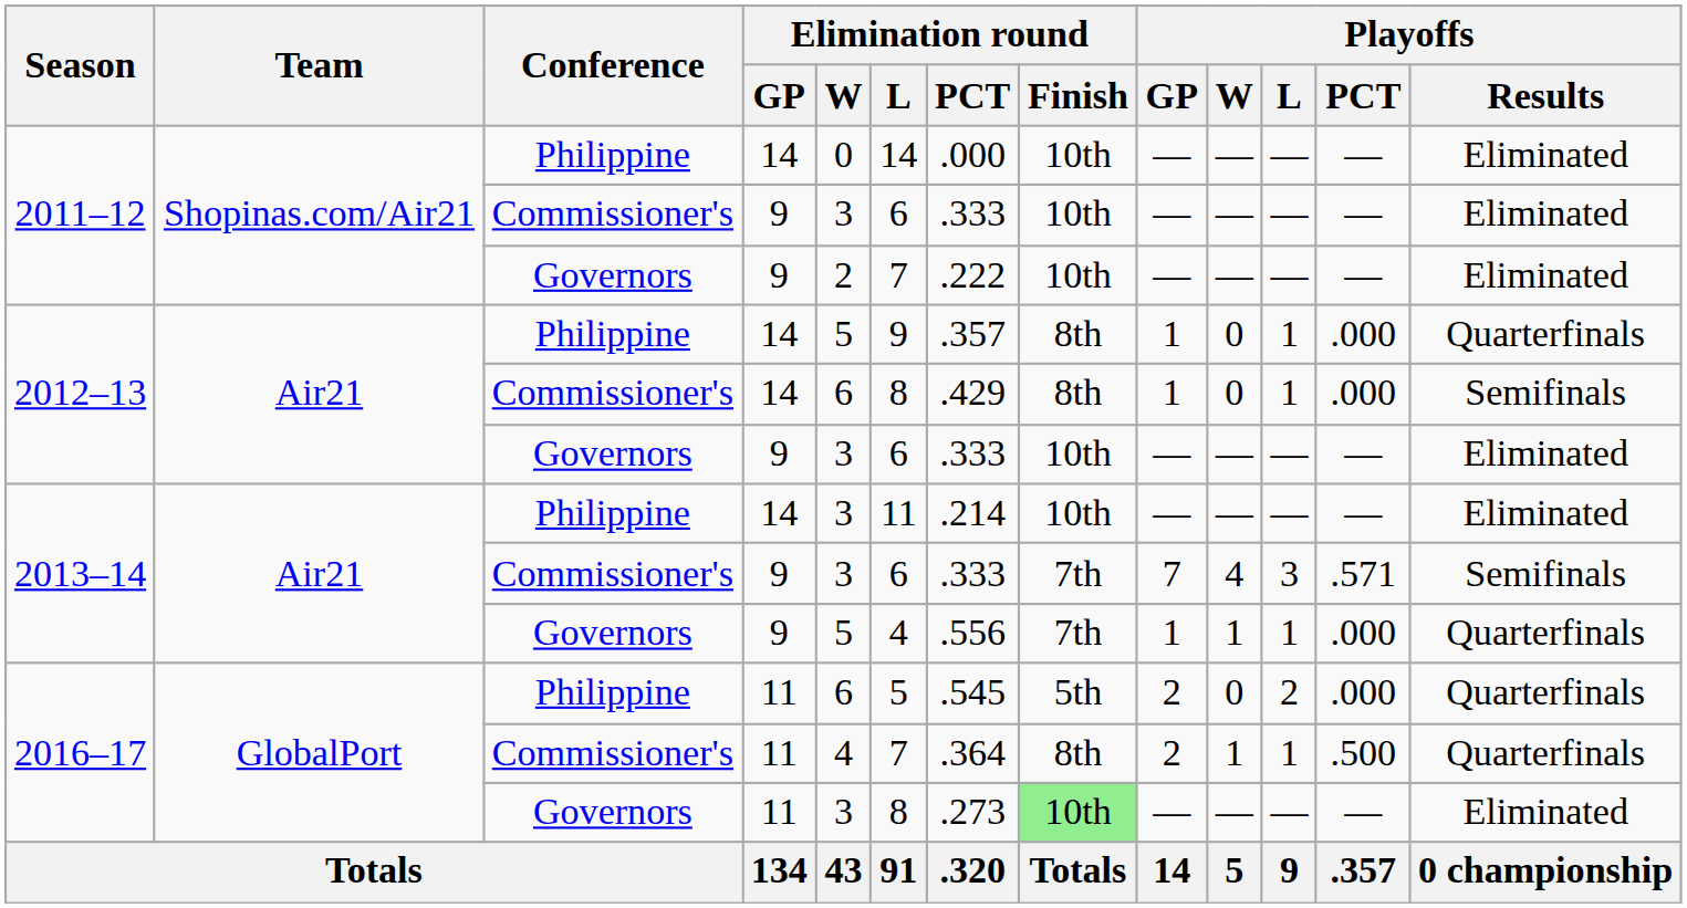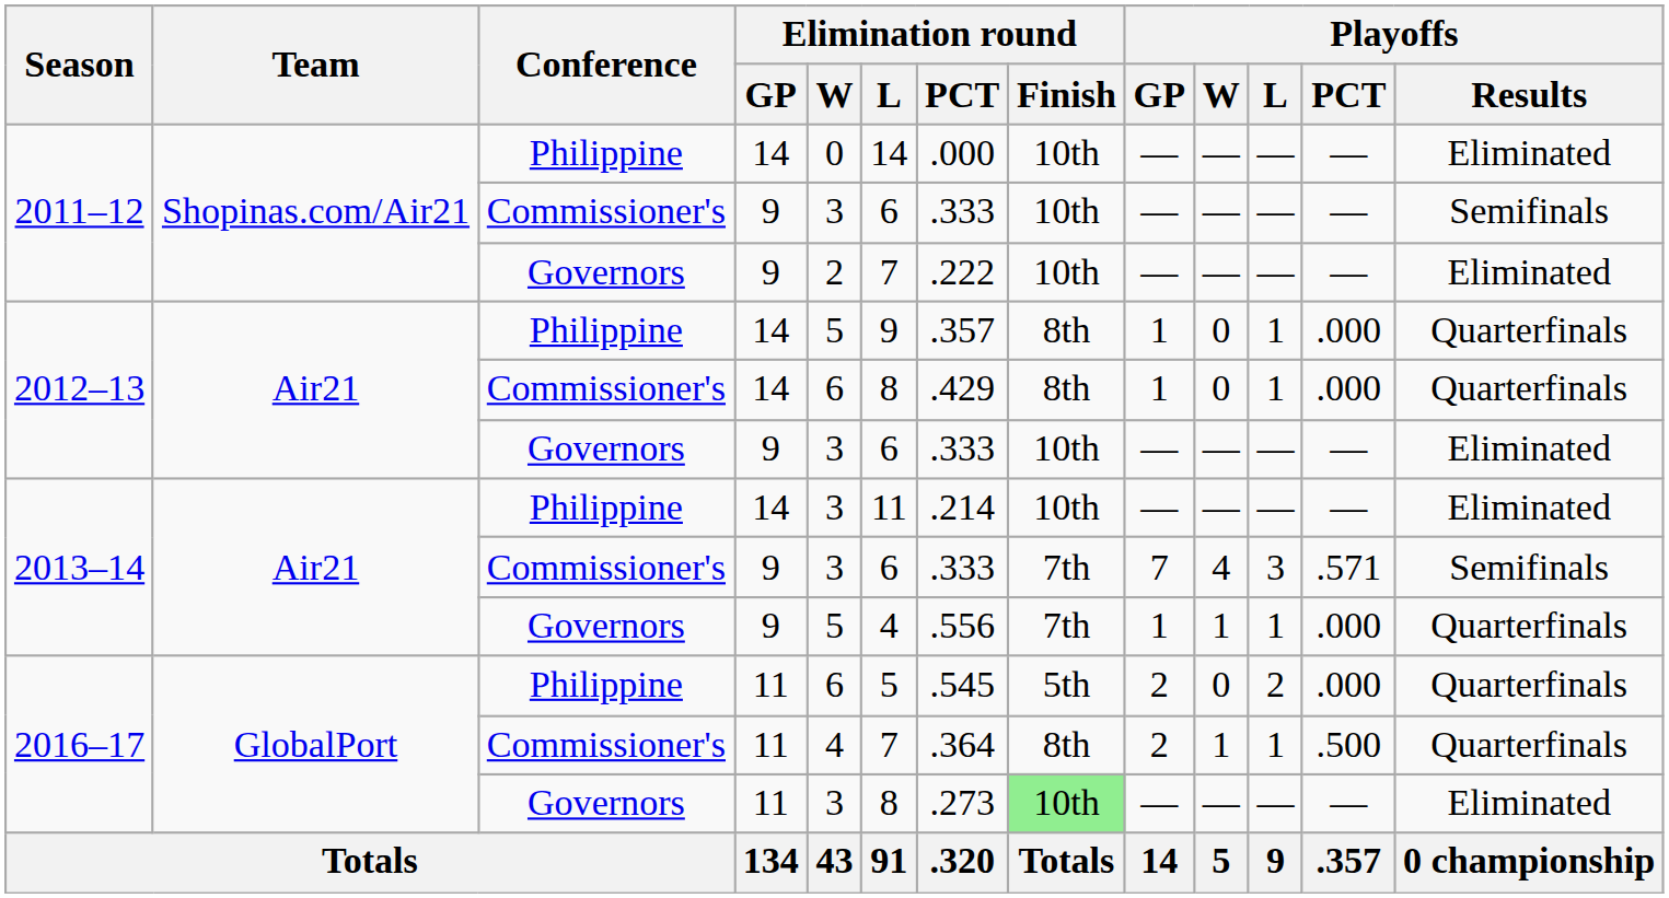 <table class=wikitable style="text-align:center">
 <tr>
 <th rowspan=2>Season</th>
 <th rowspan="2">Team</th>
 <th rowspan="2">Conference</th>
 <th colspan="5">Elimination round</th>
 <th colspan="5">Playoffs</th>
 </tr>
 <tr>
 <th>GP</th>
 <th>W</th>
 <th>L</th>
 <th>PCT</th>
 <th>Finish</th>
 <th>GP</th>
 <th>W</th>
 <th>L</th>
 <th>PCT</th>
 <th>Results</th>
 </tr>
 <tr>
 <td rowspan=3><a href='#'>2011–12</a></td>
 <td rowspan="3"><a href='#'>Shopinas.com/Air21</a></td>
 <td><a href='#'>Philippine</a></td>
 <td>14</td>
 <td>0</td>
 <td>14</td>
 <td>.000</td>
 <td>10th</td>
 <td>—</td>
 <td>—</td>
 <td>—</td>
 <td>—</td>
 <td>Eliminated</td>
 </tr>
 <tr>
 <td><a href='#'>Commissioner's</a></td>
 <td>9</td>
 <td>3</td>
 <td>6</td>
 <td>.333</td>
 <td>10th</td>
 <td>—</td>
 <td>—</td>
 <td>—</td>
 <td>—</td>
-<td>Eliminated</td>
+<td>Semifinals</td>
 </tr>
 <tr>
 <td><a href='#'>Governors</a></td>
 <td>9</td>
 <td>2</td>
 <td>7</td>
 <td>.222</td>
 <td>10th</td>
 <td>—</td>
 <td>—</td>
 <td>—</td>
 <td>—</td>
 <td>Eliminated</td>
 </tr>
 <tr>
 <td rowspan=3><a href='#'>2012–13</a></td>
 <td rowspan="3"><a href='#'>Air21</a></td>
 <td><a href='#'>Philippine</a></td>
 <td>14</td>
 <td>5</td>
 <td>9</td>
 <td>.357</td>
 <td>8th</td>
 <td>1</td>
 <td>0</td>
 <td>1</td>
 <td>.000</td>
 <td>Quarterfinals</td>
 </tr>
 <tr>
 <td><a href='#'>Commissioner's</a></td>
 <td>14</td>
 <td>6</td>
 <td>8</td>
 <td>.429</td>
 <td>8th</td>
 <td>1</td>
 <td>0</td>
 <td>1</td>
 <td>.000</td>
-<td>Semifinals</td>
+<td>Quarterfinals</td>
 </tr>
 <tr>
 <td><a href='#'>Governors</a></td>
 <td>9</td>
 <td>3</td>
 <td>6</td>
 <td>.333</td>
 <td>10th</td>
 <td>—</td>
 <td>—</td>
 <td>—</td>
 <td>—</td>
 <td>Eliminated</td>
 </tr>
 <tr>
 <td rowspan=3><a href='#'>2013–14</a></td>
 <td rowspan="3"><a href='#'>Air21</a></td>
 <td><a href='#'>Philippine</a></td>
 <td>14</td>
 <td>3</td>
 <td>11</td>
 <td>.214</td>
 <td>10th</td>
 <td>—</td>
 <td>—</td>
 <td>—</td>
 <td>—</td>
 <td>Eliminated</td>
 </tr>
 <tr>
 <td><a href='#'>Commissioner's</a></td>
 <td>9</td>
 <td>3</td>
 <td>6</td>
 <td>.333</td>
 <td>7th</td>
 <td>7</td>
 <td>4</td>
 <td>3</td>
 <td>.571</td>
 <td>Semifinals</td>
 </tr>
 <tr>
 <td><a href='#'>Governors</a></td>
 <td>9</td>
 <td>5</td>
 <td>4</td>
 <td>.556</td>
 <td>7th</td>
 <td>1</td>
 <td>1</td>
 <td>1</td>
 <td>.000</td>
 <td>Quarterfinals</td>
 </tr>
 <tr>
 <td rowspan=3><a href='#'>2016–17</a></td>
 <td rowspan="3"><a href='#'>GlobalPort</a></td>
 <td><a href='#'>Philippine</a></td>
 <td>11</td>
 <td>6</td>
 <td>5</td>
 <td>.545</td>
 <td>5th</td>
 <td>2</td>
 <td>0</td>
 <td>2</td>
 <td>.000</td>
 <td>Quarterfinals</td>
 </tr>
 <tr>
 <td><a href='#'>Commissioner's</a></td>
 <td>11</td>
 <td>4</td>
 <td>7</td>
 <td>.364</td>
 <td>8th</td>
 <td>2</td>
 <td>1</td>
 <td>1</td>
 <td>.500</td>
 <td>Quarterfinals</td>
 </tr>
 <tr>
 <td><a href='#'>Governors</a></td>
 <td>11</td>
 <td>3</td>
 <td>8</td>
 <td>.273</td>
 <td style="background: lightgreen;">10th</td>
 <td>—</td>
 <td>—</td>
 <td>—</td>
 <td>—</td>
 <td>Eliminated</td>
 </tr>
 <tr>
 <th colspan=3>Totals</th>
 <th>134</th>
 <th>43</th>
 <th>91</th>
 <th>.320</th>
 <th>Totals</th>
 <th>14</th>
 <th>5</th>
 <th>9</th>
 <th>.357</th>
 <th>0 championship</th>
 </tr>
 </table>
